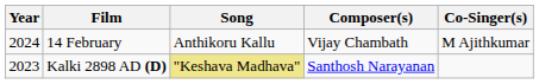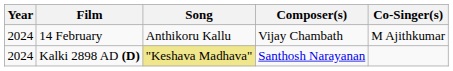 <table class="wikitable">
 <tr>
 <th>Year</th>
 <th>Film</th>
 <th>Song</th>
 <th>Composer(s)</th>
 <th>Co-Singer(s)</th>
 </tr>
 <tr>
 <td>2024</td>
 <td>14 February</td>
 <td>Anthikoru Kallu</td>
 <td>Vijay Chambath</td>
 <td>M Ajithkumar</td>
 </tr>
 <tr>
-<td>2023</td>
+<td>2024</td>
 <td>Kalki 2898 AD <strong>(D)</strong></td>
 <td style="background: khaki;">"Keshava Madhava"</td>
 <td><a href='#'>Santhosh Narayanan</a></td>
 <td></td>
 </tr>
 </table>
